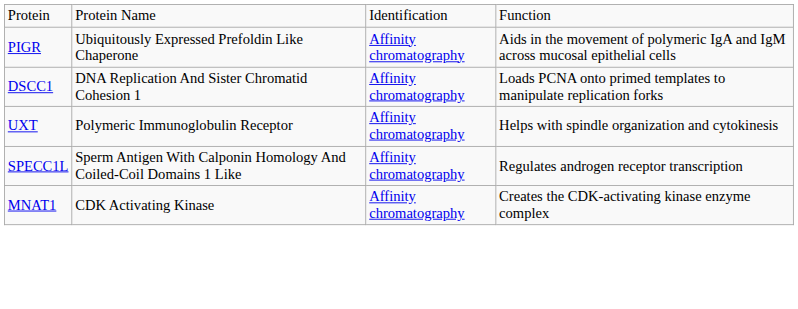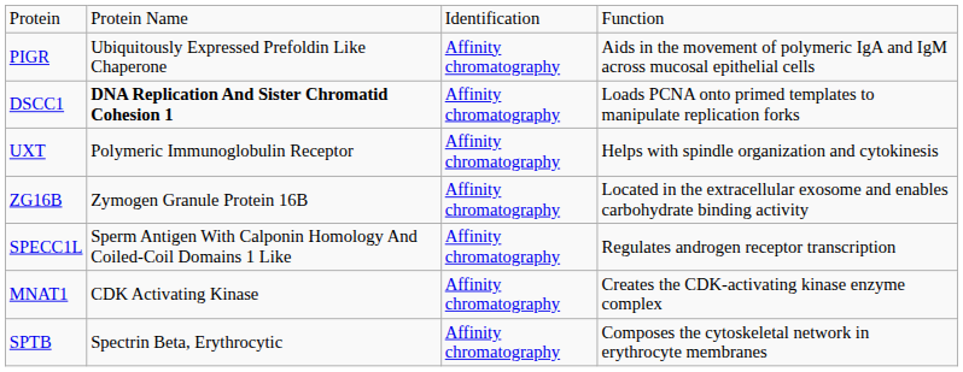 <table class="wikitable">
 <tr>
 <td>Protein</td>
 <td>Protein Name</td>
 <td>Identification</td>
 <td>Function</td>
 </tr>
 <tr>
 <td><a href='#'>PIGR</a></td>
 <td>Ubiquitously Expressed Prefoldin Like Chaperone</td>
 <td><a href='#'>Affinity chromatography</a></td>
 <td>Aids in the movement of polymeric IgA and IgM across mucosal epithelial cells</td>
 </tr>
 <tr>
 <td><a href='#'>DSCC1</a></td>
-<td>DNA Replication And Sister Chromatid Cohesion 1</td>
+<td><strong>DNA Replication And Sister Chromatid Cohesion 1</strong></td>
 <td><a href='#'>Affinity chromatography</a></td>
 <td>Loads PCNA onto primed templates to manipulate replication forks</td>
 </tr>
 <tr>
 <td><a href='#'>UXT</a></td>
 <td>Polymeric Immunoglobulin Receptor</td>
 <td><a href='#'>Affinity chromatography</a></td>
 <td>Helps with spindle organization and cytokinesis</td>
+</tr>
+<tr>
+<td><a href='#'>ZG16B</a></td>
+<td>Zymogen Granule Protein 16B</td>
+<td><a href='#'>Affinity chromatography</a></td>
+<td>Located in the extracellular exosome and enables carbohydrate binding activity</td>
 </tr>
 <tr>
 <td><a href='#'>SPECC1L</a></td>
 <td>Sperm Antigen With Calponin Homology And Coiled-Coil Domains 1 Like</td>
 <td><a href='#'>Affinity chromatography</a></td>
 <td>Regulates androgen receptor transcription</td>
 </tr>
 <tr>
 <td><a href='#'>MNAT1</a></td>
 <td>CDK Activating Kinase</td>
 <td><a href='#'>Affinity chromatography</a></td>
 <td>Creates the CDK-activating kinase enzyme complex</td>
 </tr>
+<tr>
+<td><a href='#'>SPTB</a></td>
+<td>Spectrin Beta, Erythrocytic</td>
+<td><a href='#'>Affinity chromatography</a></td>
+<td>Composes the cytoskeletal network in erythrocyte membranes</td>
+</tr>
 </table>
